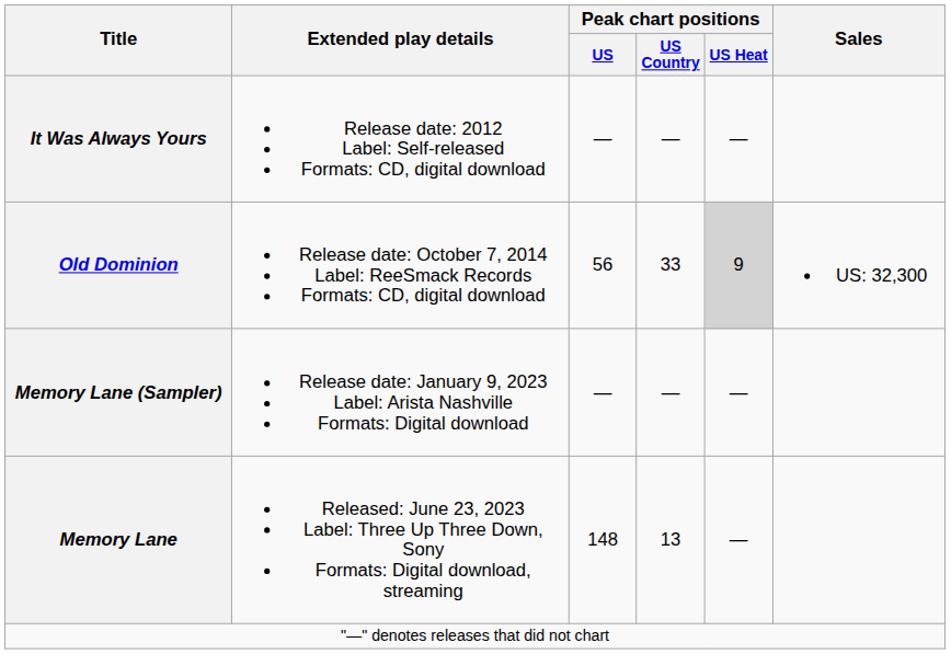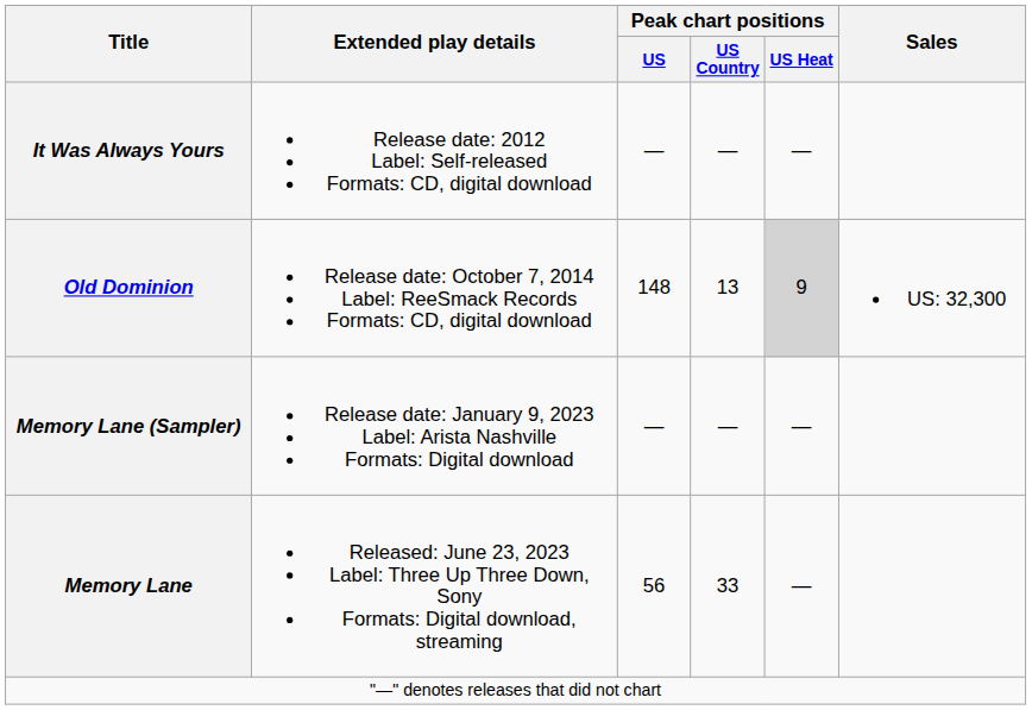 <table class="wikitable plainrowheaders" style="text-align:center;">
 <tr>
 <th scope="col" rowspan="2" style="width:12em;">Title</th>
 <th scope="col" rowspan="2" style="width:18em;">Extended play details</th>
 <th scope="col" colspan="3">Peak chart positions</th>
 <th scope="col" rowspan="2" style="width:9em;">Sales</th>
 </tr>
 <tr style="font-size:smaller;">
 <th scope="col" style="width:4em;"><a href='#'>US</a><br></th>
 <th scope="col" style="width:4em;"><a href='#'>US Country</a><br></th>
 <th scope="col" style="width:4em;"><a href='#'>US Heat</a><br></th>
 </tr>
 <tr>
 <th scope="row"><em>It Was Always Yours</em></th>
 <td><br><ul><li>Release date: 2012</li><li>Label: Self-released</li><li>Formats: CD, digital download</li></ul></td>
 <td>—</td>
 <td>—</td>
 <td>—</td>
 <td></td>
 </tr>
 <tr>
 <th scope="row"><em><a href='#'>Old Dominion</a></em></th>
 <td><br><ul><li>Release date: October 7, 2014</li><li>Label: ReeSmack Records</li><li>Formats: CD, digital download</li></ul></td>
-<td>56</td>
-<td>33</td>
+<td>148</td>
+<td>13</td>
 <td style="background: lightgrey;">9</td>
 <td><br><ul><li>US: 32,300</li></ul></td>
 </tr>
 <tr>
 <th scope="row"><em>Memory Lane (Sampler)</em></th>
 <td><br><ul><li>Release date: January 9, 2023</li><li>Label: Arista Nashville</li><li>Formats: Digital download</li></ul></td>
 <td>—</td>
 <td>—</td>
 <td>—</td>
 <td></td>
 </tr>
 <tr>
 <th scope="row"><em>Memory Lane</em></th>
 <td><br><ul><li>Released: June 23, 2023</li><li>Label: Three Up Three Down, Sony</li><li>Formats: Digital download, streaming</li></ul></td>
-<td>148</td>
-<td>13</td>
+<td>56</td>
+<td>33</td>
 <td>—</td>
 <td></td>
 </tr>
 <tr>
 <td colspan="10" style="font-size:85%">"—" denotes releases that did not chart</td>
 </tr>
 </table>
